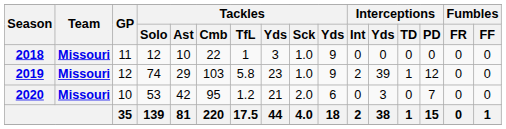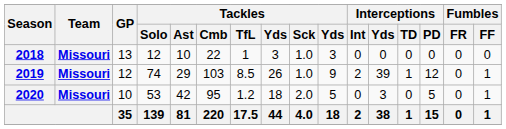 <table class=wikitable style="text-align:center;">
 <tr>
 </tr>
 <tr>
 <th rowspan="2">Season</th>
 <th rowspan="2">Team</th>
 <th rowspan="2">GP</th>
 <th colspan="7">Tackles</th>
 <th colspan="4">Interceptions</th>
 <th colspan="2">Fumbles</th>
 </tr>
 <tr>
 <th>Solo</th>
 <th>Ast</th>
 <th>Cmb</th>
 <th>TfL</th>
 <th>Yds</th>
 <th>Sck</th>
 <th>Yds</th>
 <th>Int</th>
 <th>Yds</th>
 <th>TD</th>
 <th>PD</th>
 <th>FR</th>
 <th>FF</th>
 </tr>
 <tr>
 <th><a href='#'>2018</a></th>
 <th><a href='#'>Missouri</a></th>
-<td>11</td>
+<td>13</td>
 <td>12</td>
 <td>10</td>
 <td>22</td>
 <td>1</td>
 <td>3</td>
 <td>1.0</td>
-<td>9</td>
+<td>3</td>
 <td>0</td>
 <td>0</td>
 <td>0</td>
 <td>0</td>
 <td>0</td>
 <td>0</td>
 </tr>
 <tr>
 <th><a href='#'>2019</a></th>
 <th><a href='#'>Missouri</a></th>
 <td>12</td>
 <td>74</td>
 <td>29</td>
 <td>103</td>
-<td>5.8</td>
-<td>23</td>
+<td>8.5</td>
+<td>26</td>
 <td>1.0</td>
 <td>9</td>
 <td>2</td>
 <td>39</td>
 <td>1</td>
 <td>12</td>
 <td>0</td>
-<td>0</td>
+<td>1</td>
 </tr>
 <tr>
 <th><a href='#'>2020</a></th>
 <th><a href='#'>Missouri</a></th>
 <td>10</td>
 <td>53</td>
 <td>42</td>
 <td>95</td>
 <td>1.2</td>
-<td>21</td>
+<td>18</td>
 <td>2.0</td>
-<td>6</td>
+<td>5</td>
 <td>0</td>
 <td>3</td>
 <td>0</td>
-<td>7</td>
+<td>5</td>
 <td>0</td>
-<td>0</td>
+<td>1</td>
 </tr>
 <tr>
 <th colspan="2"></th>
 <th>35</th>
 <th>139</th>
 <th>81</th>
 <th>220</th>
 <th>17.5</th>
 <th>44</th>
 <th>4.0</th>
 <th>18</th>
 <th>2</th>
 <th>38</th>
 <th>1</th>
 <th>15</th>
 <th>0</th>
 <th>1</th>
 </tr>
 <tr>
 </tr>
 </table>
